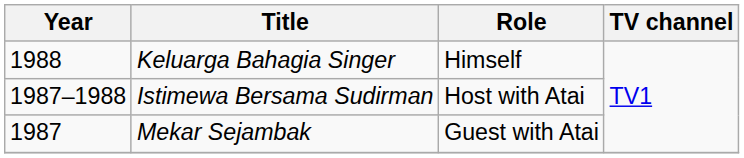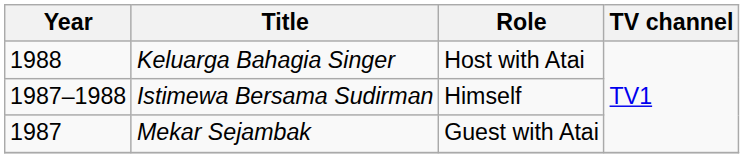 <table class="wikitable">
 <tr>
 <th>Year</th>
 <th>Title</th>
 <th>Role</th>
 <th>TV channel</th>
 </tr>
 <tr>
 <td>1988</td>
 <td><em>Keluarga Bahagia Singer</em></td>
-<td>Himself</td>
+<td>Host with Atai</td>
 <td rowspan="3"><a href='#'>TV1</a></td>
 </tr>
 <tr>
 <td>1987–1988</td>
 <td><em>Istimewa Bersama Sudirman</em></td>
-<td>Host with Atai</td>
+<td>Himself</td>
 </tr>
 <tr>
 <td>1987</td>
 <td><em>Mekar Sejambak</em></td>
 <td>Guest with Atai</td>
 </tr>
 <tr>
 </tr>
 </table>
